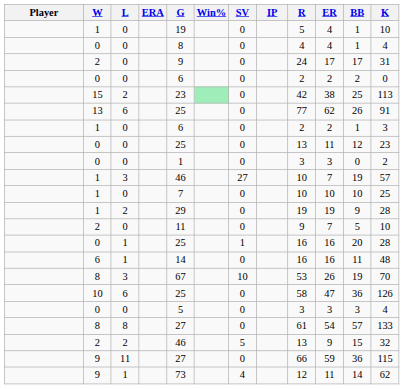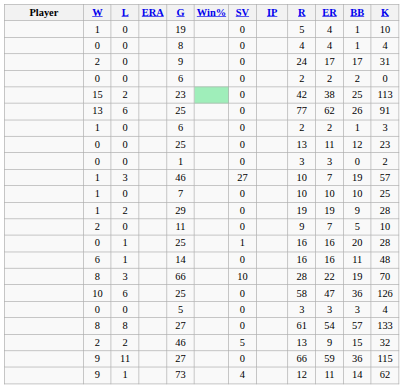 <table class="wikitable sortable" style="text-align:center;">
 <tr>
 <th bgcolor="#DDDDFF" width="20%">Player</th>
 <th bgcolor="#DDDDFF" width="7%"><a href='#'>W</a></th>
 <th bgcolor="#DDDDFF" width="7%"><a href='#'>L</a></th>
 <th bgcolor="#DDDDFF" width="7%"><a href='#'>ERA</a></th>
 <th bgcolor="#DDDDFF" width="7%"><a href='#'>G</a></th>
 <th bgcolor="#DDDDFF" width="7%"><a href='#'>Win%</a></th>
 <th bgcolor="#DDDDFF" width="7%"><a href='#'>SV</a></th>
 <th bgcolor="#DDDDFF" width="8%"><a href='#'>IP</a></th>
 <th bgcolor="#DDDDFF" width="7%"><a href='#'>R</a></th>
 <th bgcolor="#DDDDFF" width="7%"><a href='#'>ER</a></th>
 <th bgcolor="#DDDDFF" width="7%"><a href='#'>BB</a></th>
 <th bgcolor="#DDDDFF" width="7%"><a href='#'>K</a></th>
 </tr>
 <tr>
 <td></td>
 <td>1</td>
 <td>0</td>
 <td></td>
 <td>19</td>
 <td></td>
 <td>0</td>
 <td></td>
 <td>5</td>
 <td>4</td>
 <td>1</td>
 <td>10</td>
 </tr>
 <tr>
 <td></td>
 <td>0</td>
 <td>0</td>
 <td></td>
 <td>8</td>
 <td></td>
 <td>0</td>
 <td></td>
 <td>4</td>
 <td>4</td>
 <td>1</td>
 <td>4</td>
 </tr>
 <tr>
 <td></td>
 <td>2</td>
 <td>0</td>
 <td></td>
 <td>9</td>
 <td></td>
 <td>0</td>
 <td></td>
 <td>24</td>
 <td>17</td>
 <td>17</td>
 <td>31</td>
 </tr>
 <tr>
 <td></td>
 <td>0</td>
 <td>0</td>
 <td></td>
 <td>6</td>
 <td></td>
 <td>0</td>
 <td></td>
 <td>2</td>
 <td>2</td>
 <td>2</td>
 <td>0</td>
 </tr>
 <tr>
 <td></td>
 <td>15</td>
 <td>2</td>
 <td></td>
 <td>23</td>
 <td bgcolor="#9feeba"></td>
 <td>0</td>
 <td></td>
 <td>42</td>
 <td>38</td>
 <td>25</td>
 <td>113</td>
 </tr>
 <tr>
 <td></td>
 <td>13</td>
 <td>6</td>
 <td></td>
 <td>25</td>
 <td></td>
 <td>0</td>
 <td></td>
 <td>77</td>
 <td>62</td>
 <td>26</td>
 <td>91</td>
 </tr>
 <tr>
 <td></td>
 <td>1</td>
 <td>0</td>
 <td></td>
 <td>6</td>
 <td></td>
 <td>0</td>
 <td></td>
 <td>2</td>
 <td>2</td>
 <td>1</td>
 <td>3</td>
 </tr>
 <tr>
 <td></td>
 <td>0</td>
 <td>0</td>
 <td></td>
 <td>25</td>
 <td></td>
 <td>0</td>
 <td></td>
 <td>13</td>
 <td>11</td>
 <td>12</td>
 <td>23</td>
 </tr>
 <tr>
 <td></td>
 <td>0</td>
 <td>0</td>
 <td></td>
 <td>1</td>
 <td></td>
 <td>0</td>
 <td></td>
 <td>3</td>
 <td>3</td>
 <td>0</td>
 <td>2</td>
 </tr>
 <tr>
 <td></td>
 <td>1</td>
 <td>3</td>
 <td></td>
 <td>46</td>
 <td></td>
 <td>27</td>
 <td></td>
 <td>10</td>
 <td>7</td>
 <td>19</td>
 <td>57</td>
 </tr>
 <tr>
 <td></td>
 <td>1</td>
 <td>0</td>
 <td></td>
 <td>7</td>
 <td></td>
 <td>0</td>
 <td></td>
 <td>10</td>
 <td>10</td>
 <td>10</td>
 <td>25</td>
 </tr>
 <tr>
 <td></td>
 <td>1</td>
 <td>2</td>
 <td></td>
 <td>29</td>
 <td></td>
 <td>0</td>
 <td></td>
 <td>19</td>
 <td>19</td>
 <td>9</td>
 <td>28</td>
 </tr>
 <tr>
 <td></td>
 <td>2</td>
 <td>0</td>
 <td></td>
 <td>11</td>
 <td></td>
 <td>0</td>
 <td></td>
 <td>9</td>
 <td>7</td>
 <td>5</td>
 <td>10</td>
 </tr>
 <tr>
 <td></td>
 <td>0</td>
 <td>1</td>
 <td></td>
 <td>25</td>
 <td></td>
 <td>1</td>
 <td></td>
 <td>16</td>
 <td>16</td>
 <td>20</td>
 <td>28</td>
 </tr>
 <tr>
 <td></td>
 <td>6</td>
 <td>1</td>
 <td></td>
 <td>14</td>
 <td></td>
 <td>0</td>
 <td></td>
 <td>16</td>
 <td>16</td>
 <td>11</td>
 <td>48</td>
 </tr>
 <tr>
 <td></td>
 <td>8</td>
 <td>3</td>
 <td></td>
-<td>67</td>
+<td>66</td>
 <td></td>
 <td>10</td>
 <td></td>
-<td>53</td>
-<td>26</td>
+<td>28</td>
+<td>22</td>
 <td>19</td>
 <td>70</td>
 </tr>
 <tr>
 <td></td>
 <td>10</td>
 <td>6</td>
 <td></td>
 <td>25</td>
 <td></td>
 <td>0</td>
 <td></td>
 <td>58</td>
 <td>47</td>
 <td>36</td>
 <td>126</td>
 </tr>
 <tr>
 <td></td>
 <td>0</td>
 <td>0</td>
 <td></td>
 <td>5</td>
 <td></td>
 <td>0</td>
 <td></td>
 <td>3</td>
 <td>3</td>
 <td>3</td>
 <td>4</td>
 </tr>
 <tr>
 <td></td>
 <td>8</td>
 <td>8</td>
 <td></td>
 <td>27</td>
 <td></td>
 <td>0</td>
 <td></td>
 <td>61</td>
 <td>54</td>
 <td>57</td>
 <td>133</td>
 </tr>
 <tr>
 <td></td>
 <td>2</td>
 <td>2</td>
 <td></td>
 <td>46</td>
 <td></td>
 <td>5</td>
 <td></td>
 <td>13</td>
 <td>9</td>
 <td>15</td>
 <td>32</td>
 </tr>
 <tr>
 <td></td>
 <td>9</td>
 <td>11</td>
 <td></td>
 <td>27</td>
 <td></td>
 <td>0</td>
 <td></td>
 <td>66</td>
 <td>59</td>
 <td>36</td>
 <td>115</td>
 </tr>
 <tr>
 <td></td>
 <td>9</td>
 <td>1</td>
 <td></td>
 <td>73</td>
 <td></td>
 <td>4</td>
 <td></td>
 <td>12</td>
 <td>11</td>
 <td>14</td>
 <td>62</td>
 </tr>
 </table>
